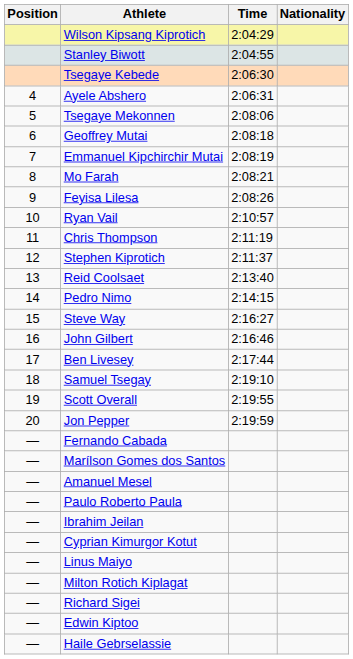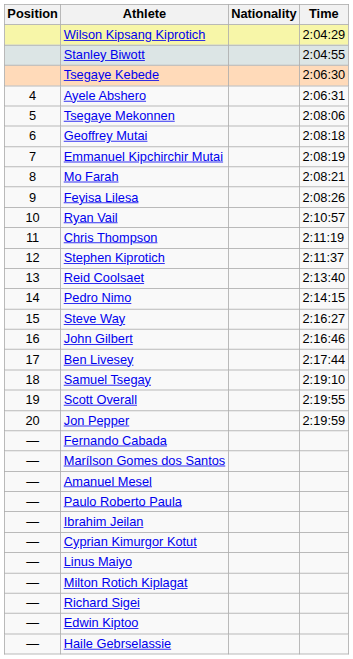 <table class="wikitable sortable">
 <tr>
 <th>Position</th>
 <th>Athlete</th>
+<th>Nationality</th>
 <th>Time</th>
-<th>Nationality</th>
 </tr>
 <tr bgcolor=#F7F6A8>
 <td align=center></td>
 <td><a href='#'>Wilson Kipsang Kiprotich</a></td>
+<td></td>
 <td>2:04:29</td>
-<td></td>
 </tr>
 <tr bgcolor=#DCE5E5>
 <td align=center></td>
 <td><a href='#'>Stanley Biwott</a></td>
+<td></td>
 <td>2:04:55</td>
-<td></td>
 </tr>
 <tr bgcolor=#FFDAB9>
 <td align=center></td>
 <td><a href='#'>Tsegaye Kebede</a></td>
+<td></td>
 <td>2:06:30</td>
-<td></td>
 </tr>
 <tr>
 <td align=center>4</td>
 <td><a href='#'>Ayele Abshero</a></td>
+<td></td>
 <td>2:06:31</td>
-<td></td>
 </tr>
 <tr>
 <td align=center>5</td>
 <td><a href='#'>Tsegaye Mekonnen</a></td>
+<td></td>
 <td>2:08:06</td>
-<td></td>
 </tr>
 <tr>
 <td align=center>6</td>
 <td><a href='#'>Geoffrey Mutai</a></td>
+<td></td>
 <td>2:08:18</td>
-<td></td>
 </tr>
 <tr>
 <td align=center>7</td>
 <td><a href='#'>Emmanuel Kipchirchir Mutai</a></td>
+<td></td>
 <td>2:08:19</td>
-<td></td>
 </tr>
 <tr>
 <td align=center>8</td>
 <td><a href='#'>Mo Farah</a></td>
+<td></td>
 <td>2:08:21</td>
-<td></td>
 </tr>
 <tr>
 <td align=center>9</td>
 <td><a href='#'>Feyisa Lilesa</a></td>
+<td></td>
 <td>2:08:26</td>
-<td></td>
 </tr>
 <tr>
 <td align=center>10</td>
 <td><a href='#'>Ryan Vail</a></td>
+<td></td>
 <td>2:10:57</td>
-<td></td>
 </tr>
 <tr>
 <td align=center>11</td>
 <td><a href='#'>Chris Thompson</a></td>
+<td></td>
 <td>2:11:19</td>
-<td></td>
 </tr>
 <tr>
 <td align=center>12</td>
 <td><a href='#'>Stephen Kiprotich</a></td>
+<td></td>
 <td>2:11:37</td>
-<td></td>
 </tr>
 <tr>
 <td align=center>13</td>
 <td><a href='#'>Reid Coolsaet</a></td>
+<td></td>
 <td>2:13:40</td>
-<td></td>
 </tr>
 <tr>
 <td align=center>14</td>
 <td><a href='#'>Pedro Nimo</a></td>
+<td></td>
 <td>2:14:15</td>
-<td></td>
 </tr>
 <tr>
 <td align=center>15</td>
 <td><a href='#'>Steve Way</a></td>
+<td></td>
 <td>2:16:27</td>
-<td></td>
 </tr>
 <tr>
 <td align=center>16</td>
 <td><a href='#'>John Gilbert</a></td>
+<td></td>
 <td>2:16:46</td>
-<td></td>
 </tr>
 <tr>
 <td align=center>17</td>
 <td><a href='#'>Ben Livesey</a></td>
+<td></td>
 <td>2:17:44</td>
-<td></td>
 </tr>
 <tr>
 <td align=center>18</td>
 <td><a href='#'>Samuel Tsegay</a></td>
+<td></td>
 <td>2:19:10</td>
-<td></td>
 </tr>
 <tr>
 <td align=center>19</td>
 <td><a href='#'>Scott Overall</a></td>
+<td></td>
 <td>2:19:55</td>
-<td></td>
 </tr>
 <tr>
 <td align=center>20</td>
 <td><a href='#'>Jon Pepper</a></td>
+<td></td>
 <td>2:19:59</td>
-<td></td>
 </tr>
 <tr>
 <td align=center>—</td>
 <td><a href='#'>Fernando Cabada</a></td>
 <td></td>
 <td></td>
 </tr>
 <tr>
 <td align=center>—</td>
 <td><a href='#'>Marílson Gomes dos Santos</a></td>
 <td></td>
 <td></td>
 </tr>
 <tr>
 <td align=center>—</td>
 <td><a href='#'>Amanuel Mesel</a></td>
 <td></td>
 <td></td>
 </tr>
 <tr>
 <td align=center>—</td>
 <td><a href='#'>Paulo Roberto Paula</a></td>
 <td></td>
 <td></td>
 </tr>
 <tr>
 <td align=center>—</td>
 <td><a href='#'>Ibrahim Jeilan</a></td>
 <td></td>
 <td></td>
 </tr>
 <tr>
 <td align=center>—</td>
 <td><a href='#'>Cyprian Kimurgor Kotut</a></td>
 <td></td>
 <td></td>
 </tr>
 <tr>
 <td align=center>—</td>
 <td><a href='#'>Linus Maiyo</a></td>
 <td></td>
 <td></td>
 </tr>
 <tr>
 <td align=center>—</td>
 <td><a href='#'>Milton Rotich Kiplagat</a></td>
 <td></td>
 <td></td>
 </tr>
 <tr>
 <td align=center>—</td>
 <td><a href='#'>Richard Sigei</a></td>
 <td></td>
 <td></td>
 </tr>
 <tr>
 <td align=center>—</td>
 <td><a href='#'>Edwin Kiptoo</a></td>
 <td></td>
 <td></td>
 </tr>
 <tr>
 <td align=center>—</td>
 <td><a href='#'>Haile Gebrselassie</a></td>
 <td></td>
 <td></td>
 </tr>
 </table>
